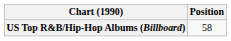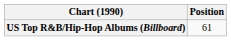 <table class="wikitable plainrowheaders" style="text-align:center">
 <tr>
 <th scope="col">Chart (1990)</th>
 <th scope="col">Position</th>
 </tr>
 <tr>
 <th scope="row">US Top R&B/Hip-Hop Albums (<em>Billboard</em>)</th>
-<td>58</td>
+<td>61</td>
 </tr>
 </table>
